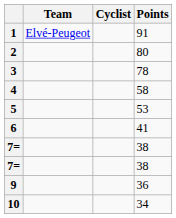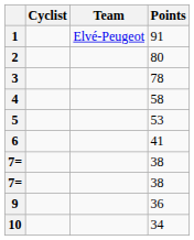 <table class=wikitable>
 <tr>
 <th></th>
+<th>Cyclist</th>
 <th>Team</th>
-<th>Cyclist</th>
 <th>Points</th>
 </tr>
 <tr>
 <th>1</th>
+<td></td>
 <td><a href='#'>Elvé-Peugeot</a></td>
-<td></td>
 <td>91</td>
 </tr>
 <tr>
 <th>2</th>
 <td></td>
 <td></td>
 <td>80</td>
 </tr>
 <tr>
 <th>3</th>
 <td></td>
 <td></td>
 <td>78</td>
 </tr>
 <tr>
 <th>4</th>
 <td></td>
 <td></td>
 <td>58</td>
 </tr>
 <tr>
 <th>5</th>
 <td></td>
 <td></td>
 <td>53</td>
 </tr>
 <tr>
 <th>6</th>
 <td></td>
 <td></td>
 <td>41</td>
 </tr>
 <tr>
 <th>7=</th>
 <td></td>
 <td></td>
 <td>38</td>
 </tr>
 <tr>
 <th>7=</th>
 <td></td>
 <td></td>
 <td>38</td>
 </tr>
 <tr>
 <th>9</th>
 <td></td>
 <td></td>
 <td>36</td>
 </tr>
 <tr>
 <th>10</th>
 <td></td>
 <td></td>
 <td>34</td>
 </tr>
 </table>
